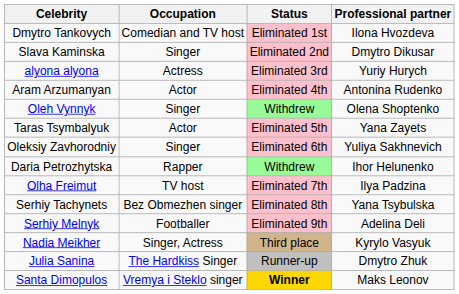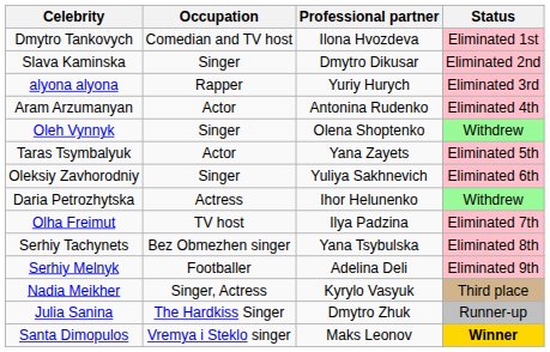 <table class="wikitable sortable" style="margin:auto; text-align:center; font-size:95%;">
 <tr>
 <th>Celebrity</th>
 <th>Occupation</th>
+<th>Professional partner</th>
 <th>Status</th>
-<th>Professional partner</th>
 </tr>
 <tr>
 <td>Dmytro Tankovych</td>
 <td>Comedian and TV host</td>
+<td>Ilona Hvozdeva</td>
 <td style="background:pink;">Eliminated 1st</td>
-<td>Ilona Hvozdeva</td>
 </tr>
 <tr>
 <td>Slava Kaminska</td>
 <td>Singer</td>
+<td>Dmytro Dikusar</td>
 <td style="background:pink;">Eliminated 2nd</td>
-<td>Dmytro Dikusar</td>
 </tr>
 <tr>
 <td><a href='#'>alyona alyona</a></td>
-<td>Actress</td>
+<td>Rapper</td>
+<td>Yuriy Hurych</td>
 <td style="background:pink;">Eliminated 3rd</td>
-<td>Yuriy Hurych</td>
 </tr>
 <tr>
 <td>Aram Arzumanyan</td>
 <td>Actor</td>
+<td>Antonina Rudenko</td>
 <td style="background:pink;">Eliminated 4th</td>
-<td>Antonina Rudenko</td>
 </tr>
 <tr>
 <td><a href='#'>Oleh Vynnyk</a> </td>
 <td>Singer</td>
+<td>Olena Shoptenko </td>
 <td style="background:palegreen;">Withdrew</td>
-<td>Olena Shoptenko </td>
 </tr>
 <tr>
 <td>Taras Tsymbalyuk</td>
 <td>Actor</td>
+<td>Yana Zayets</td>
 <td style="background:pink;">Eliminated 5th</td>
-<td>Yana Zayets</td>
 </tr>
 <tr>
 <td>Oleksiy Zavhorodniy </td>
 <td>Singer</td>
+<td>Yuliya Sakhnevich </td>
 <td style="background:pink;">Eliminated 6th</td>
-<td>Yuliya Sakhnevich </td>
 </tr>
 <tr>
 <td>Daria Petrozhytska </td>
-<td>Rapper</td>
+<td>Actress</td>
+<td>Ihor Helunenko </td>
 <td style="background:palegreen;">Withdrew</td>
-<td>Ihor Helunenko </td>
 </tr>
 <tr>
 <td><a href='#'>Olha Freimut</a> </td>
 <td>TV host</td>
+<td>Ilya Padzina </td>
 <td style="background:pink;">Eliminated 7th</td>
-<td>Ilya Padzina </td>
 </tr>
 <tr>
 <td>Serhiy Tachynets</td>
 <td>Bez Obmezhen singer</td>
+<td>Yana Tsybulska</td>
 <td style="background:pink;">Eliminated 8th</td>
-<td>Yana Tsybulska</td>
 </tr>
 <tr>
 <td><a href='#'>Serhiy Melnyk</a></td>
 <td>Footballer</td>
+<td>Adelina Deli</td>
 <td style="background:pink;">Eliminated 9th</td>
-<td>Adelina Deli</td>
 </tr>
 <tr>
 <td><a href='#'>Nadia Meikher</a></td>
 <td>Singer, Actress</td>
+<td>Kyrylo Vasyuk</td>
 <td style="background:tan;">Third place</td>
-<td>Kyrylo Vasyuk</td>
 </tr>
 <tr>
 <td><a href='#'>Julia Sanina</a></td>
 <td><a href='#'>The Hardkiss</a> Singer</td>
+<td>Dmytro Zhuk</td>
 <td style="background:silver;">Runner-up</td>
-<td>Dmytro Zhuk</td>
 </tr>
 <tr>
 <td><a href='#'>Santa Dimopulos</a></td>
 <td><a href='#'>Vremya i Steklo</a> singer</td>
+<td>Maks Leonov</td>
 <td style="background:gold;"><strong>Winner</strong></td>
-<td>Maks Leonov</td>
 </tr>
 </table>
